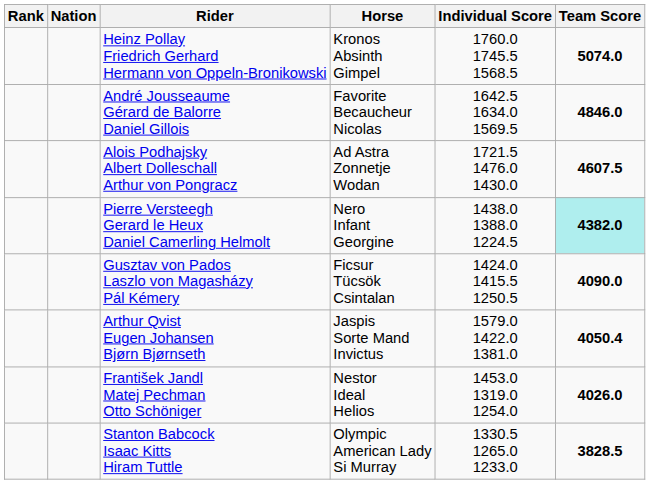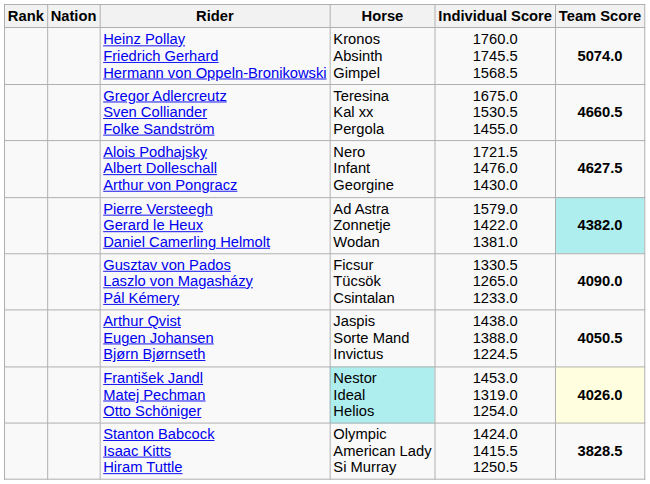 <table class="wikitable sortable" style="text-align:center">
 <tr>
 <th>Rank</th>
 <th>Nation</th>
 <th>Rider</th>
 <th>Horse</th>
 <th>Individual Score</th>
 <th>Team Score</th>
 </tr>
 <tr>
 <td></td>
 <td align=left></td>
 <td align=left><a href='#'>Heinz Pollay</a> <br> <a href='#'>Friedrich Gerhard</a> <br> <a href='#'>Hermann von Oppeln-Bronikowski</a></td>
 <td align=left>Kronos <br> Absinth <br> Gimpel</td>
 <td>1760.0 <br> 1745.5 <br> 1568.5</td>
 <td><strong>5074.0</strong></td>
 </tr>
 <tr>
 <td></td>
 <td align=left></td>
-<td align=left><a href='#'>André Jousseaume</a> <br> <a href='#'>Gérard de Balorre</a> <br> <a href='#'>Daniel Gillois</a></td>
-<td align=left>Favorite <br> Becaucheur <br> Nicolas</td>
-<td>1642.5 <br> 1634.0 <br> 1569.5</td>
-<td><strong>4846.0</strong></td>
+<td align=left><a href='#'>Gregor Adlercreutz</a> <br> <a href='#'>Sven Colliander</a> <br> <a href='#'>Folke Sandström</a></td>
+<td align=left>Teresina <br> Kal xx <br> Pergola</td>
+<td>1675.0 <br> 1530.5 <br> 1455.0</td>
+<td><strong>4660.5</strong></td>
 </tr>
 <tr>
 <td></td>
 <td align=left></td>
 <td align=left><a href='#'>Alois Podhajsky</a> <br> <a href='#'>Albert Dolleschall</a> <br> <a href='#'>Arthur von Pongracz</a></td>
-<td align=left>Ad Astra <br> Zonnetje <br> Wodan</td>
+<td align=left>Nero <br> Infant <br> Georgine</td>
 <td>1721.5 <br> 1476.0 <br> 1430.0</td>
-<td><strong>4607.5</strong></td>
+<td><strong>4627.5</strong></td>
 </tr>
 <tr>
 <td></td>
 <td align=left></td>
 <td align=left><a href='#'>Pierre Versteegh</a> <br> <a href='#'>Gerard le Heux</a> <br> <a href='#'>Daniel Camerling Helmolt</a></td>
-<td align=left>Nero <br> Infant <br> Georgine</td>
-<td>1438.0 <br> 1388.0 <br> 1224.5</td>
+<td align=left>Ad Astra <br> Zonnetje <br> Wodan</td>
+<td>1579.0 <br> 1422.0 <br> 1381.0</td>
 <td style="background: paleturquoise;"><strong>4382.0</strong></td>
 </tr>
 <tr>
 <td></td>
 <td align=left></td>
 <td align=left><a href='#'>Gusztav von Pados</a> <br> <a href='#'>Laszlo von Magasházy</a> <br> <a href='#'>Pál Kémery</a></td>
 <td align=left>Ficsur <br> Tücsök <br> Csintalan</td>
-<td>1424.0 <br> 1415.5 <br> 1250.5</td>
+<td>1330.5 <br> 1265.0 <br> 1233.0</td>
 <td><strong>4090.0</strong></td>
 </tr>
 <tr>
 <td></td>
 <td align=left></td>
 <td align=left><a href='#'>Arthur Qvist</a> <br> <a href='#'>Eugen Johansen</a> <br> <a href='#'>Bjørn Bjørnseth</a></td>
 <td align=left>Jaspis <br> Sorte Mand <br> Invictus</td>
-<td>1579.0 <br> 1422.0 <br> 1381.0</td>
-<td><strong>4050.4</strong></td>
+<td>1438.0 <br> 1388.0 <br> 1224.5</td>
+<td><strong>4050.5</strong></td>
 </tr>
 <tr>
 <td></td>
 <td align=left></td>
 <td align=left><a href='#'>František Jandl</a> <br> <a href='#'>Matej Pechman</a> <br> <a href='#'>Otto Schöniger</a></td>
-<td align=left>Nestor <br> Ideal <br> Helios</td>
+<td align=left style="background: paleturquoise;">Nestor <br> Ideal <br> Helios</td>
 <td>1453.0 <br> 1319.0 <br> 1254.0</td>
-<td><strong>4026.0</strong></td>
+<td style="background: lightyellow;"><strong>4026.0</strong></td>
 </tr>
 <tr>
 <td></td>
 <td align=left></td>
 <td align=left><a href='#'>Stanton Babcock</a> <br> <a href='#'>Isaac Kitts</a> <br> <a href='#'>Hiram Tuttle</a></td>
 <td align=left>Olympic <br> American Lady <br> Si Murray</td>
-<td>1330.5 <br> 1265.0 <br> 1233.0</td>
+<td>1424.0 <br> 1415.5 <br> 1250.5</td>
 <td><strong>3828.5</strong></td>
 </tr>
 </table>
